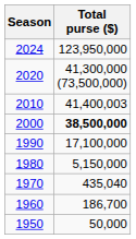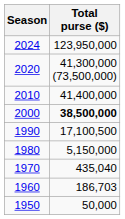 <table class="wikitable" style="font-size:97%;">
 <tr>
 <th>Season</th>
 <th>Total<br>purse ($)</th>
 </tr>
 <tr>
 <td align=center><a href='#'>2024</a></td>
 <td align=right>123,950,000</td>
 </tr>
 <tr>
 <td align=center><a href='#'>2020</a></td>
 <td align=right>41,300,000<br>(73,500,000)</td>
 </tr>
 <tr>
 <td align=center><a href='#'>2010</a></td>
-<td align=right>41,400,003</td>
+<td align=right>41,400,000</td>
 </tr>
 <tr>
 <td align=center><a href='#'>2000</a></td>
 <td align=right><strong>38,500,000</strong></td>
 </tr>
 <tr>
 <td align=center><a href='#'>1990</a></td>
-<td align=right>17,100,000</td>
+<td align=right>17,100,500</td>
 </tr>
 <tr>
 <td align=center><a href='#'>1980</a></td>
 <td align=right>5,150,000</td>
 </tr>
 <tr>
 <td align=center><a href='#'>1970</a></td>
 <td align=right>435,040</td>
 </tr>
 <tr>
 <td align=center><a href='#'>1960</a></td>
-<td align=right>186,700</td>
+<td align=right>186,703</td>
 </tr>
 <tr>
 <td align=center><a href='#'>1950</a></td>
 <td align=right>50,000</td>
 </tr>
 </table>
